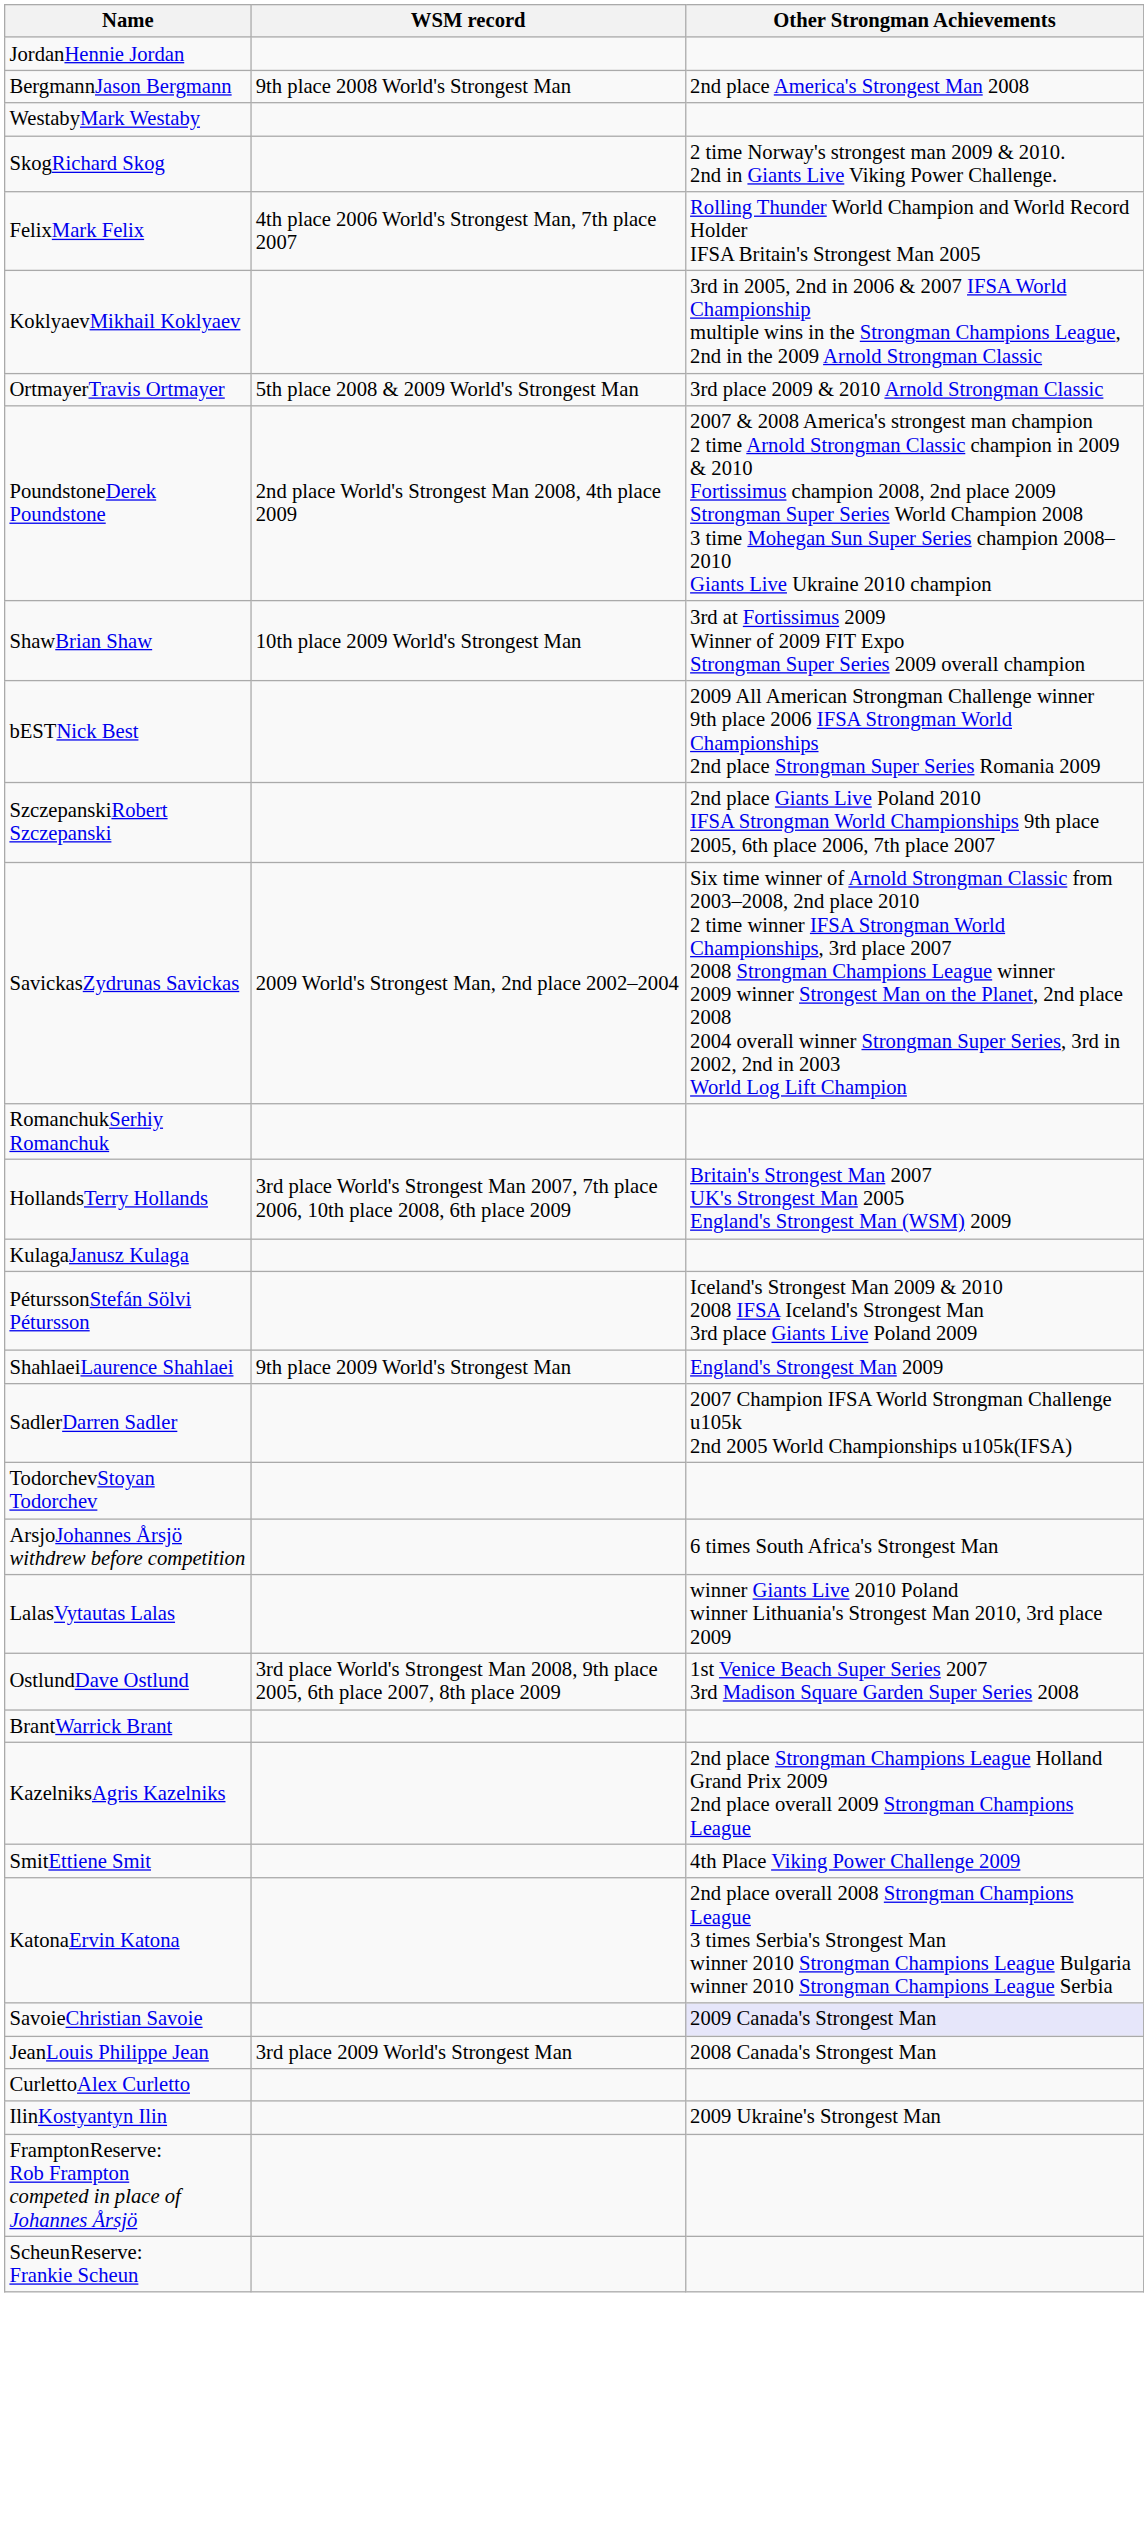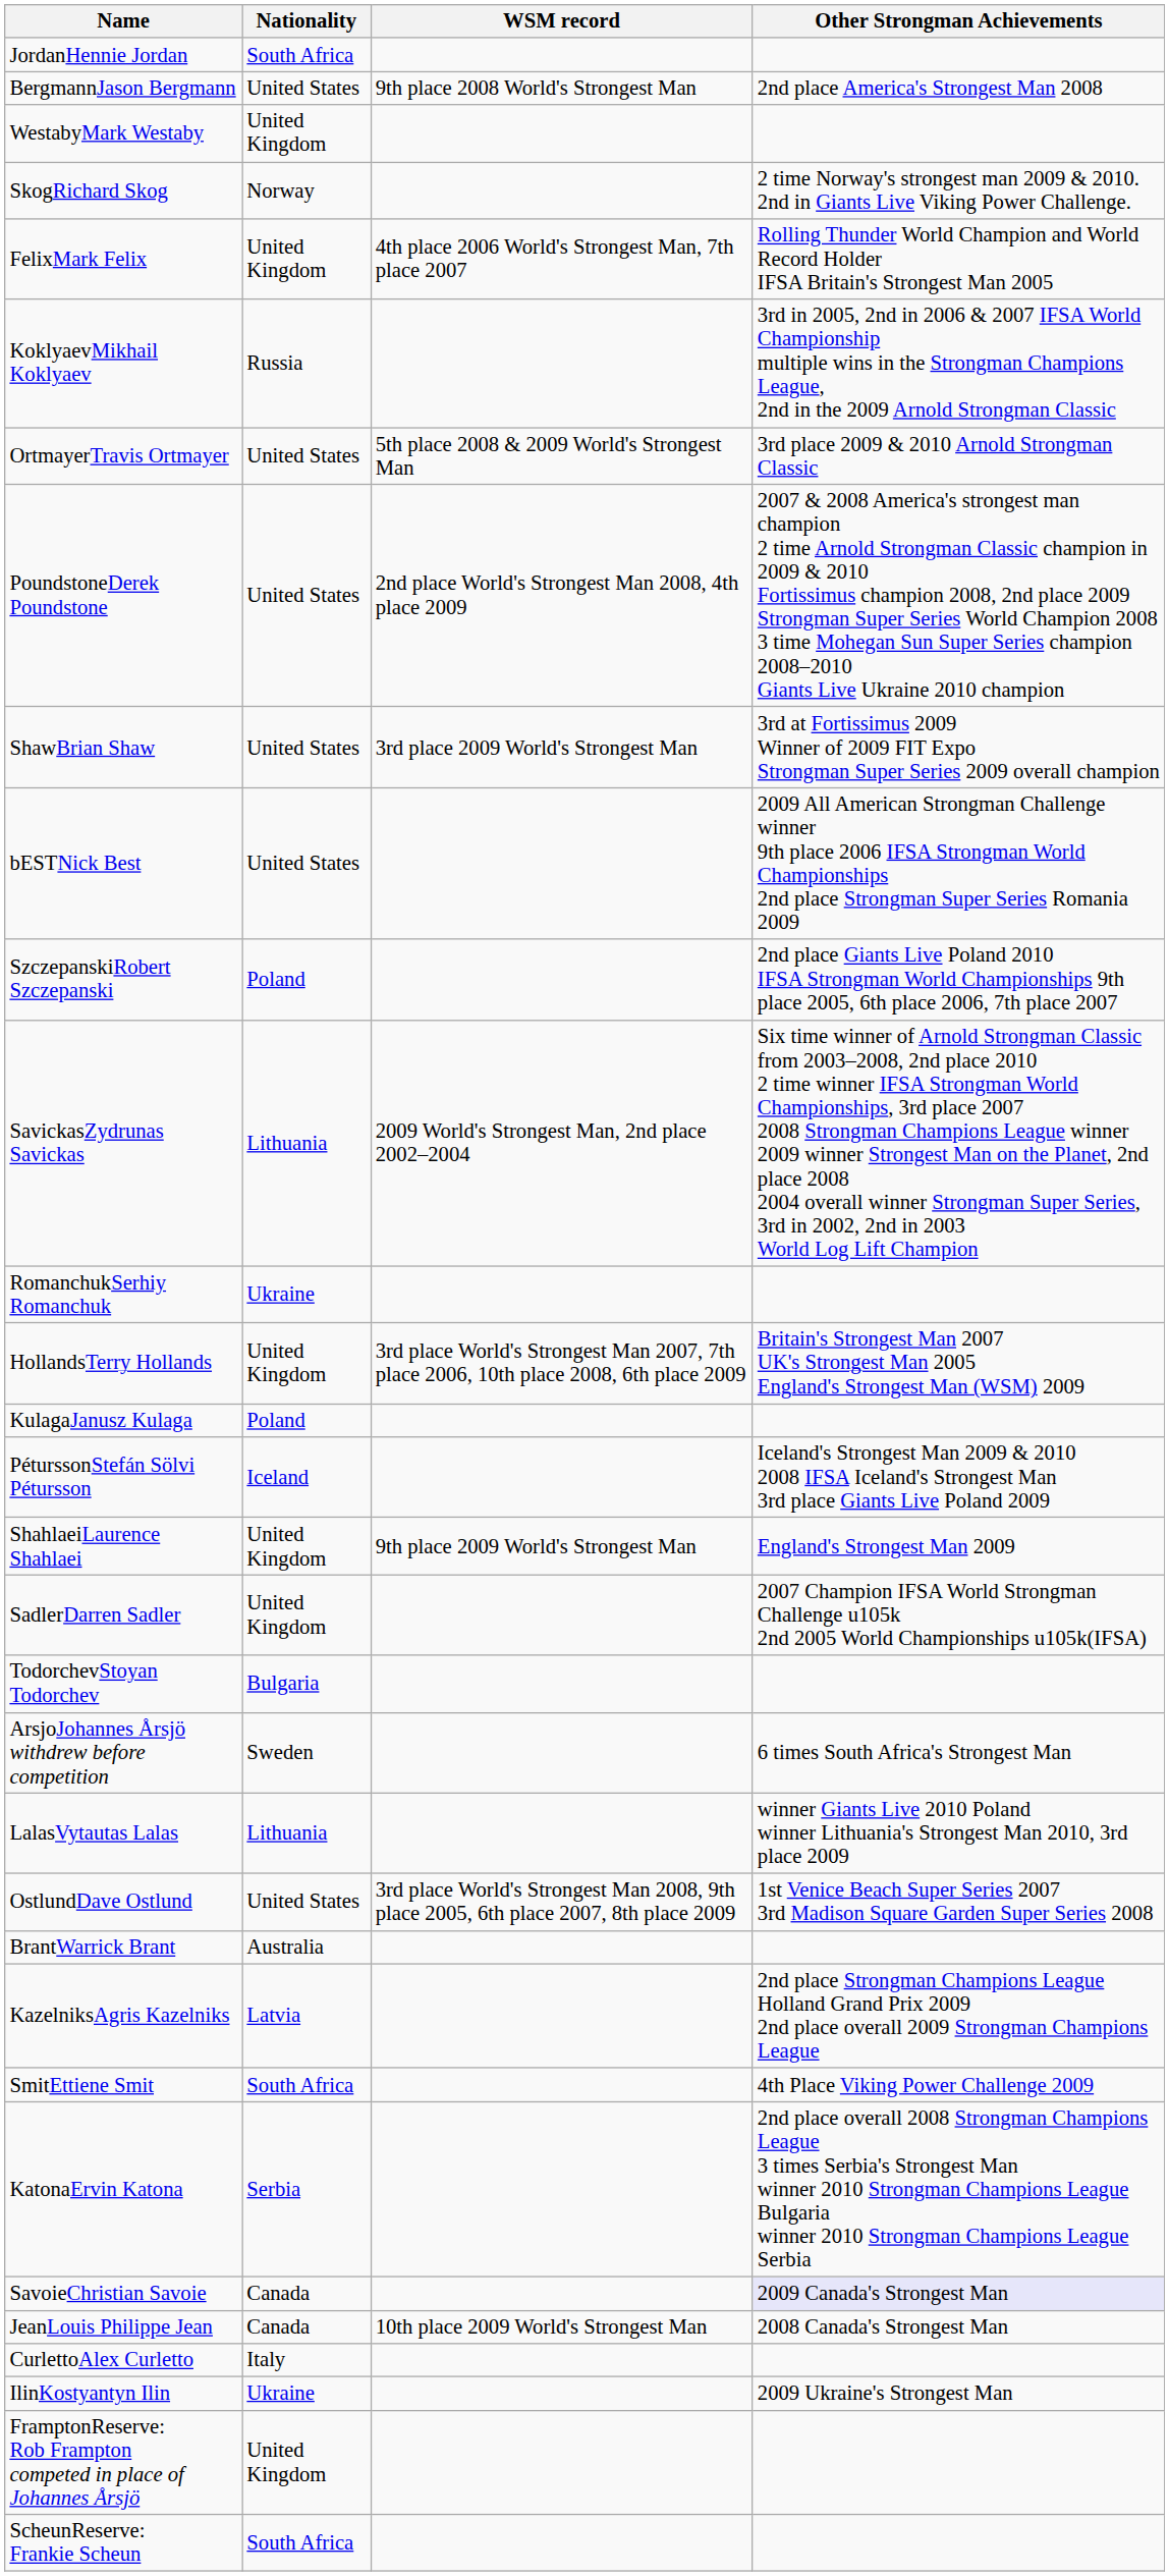 <table class="sortable wikitable" style="margin:auto;">
 <tr>
 <th>Name</th>
+<th>Nationality</th>
 <th>WSM record</th>
 <th>Other Strongman Achievements</th>
 </tr>
 <tr>
 <td><span>Jordan</span><a href='#'>Hennie Jordan</a></td>
+<td> <a href='#'>South Africa</a></td>
 <td></td>
 <td></td>
 </tr>
 <tr>
 <td><span>Bergmann</span><a href='#'>Jason Bergmann</a></td>
+<td> United States</td>
 <td>9th place 2008 World's Strongest Man</td>
 <td>2nd place <a href='#'>America's Strongest Man</a> 2008</td>
 </tr>
 <tr>
 <td><span>Westaby</span><a href='#'>Mark Westaby</a></td>
+<td> United Kingdom</td>
 <td></td>
 <td></td>
 </tr>
 <tr>
 <td><span>Skog</span><a href='#'>Richard Skog</a></td>
+<td> Norway</td>
 <td></td>
 <td>2 time Norway's strongest man 2009 & 2010.<br>2nd in <a href='#'>Giants Live</a> Viking Power Challenge.</td>
 </tr>
 <tr>
 <td><span>Felix</span><a href='#'>Mark Felix</a></td>
+<td> United Kingdom</td>
 <td>4th place 2006 World's Strongest Man, 7th place 2007</td>
 <td><a href='#'>Rolling Thunder</a> World Champion and World Record Holder<br>IFSA Britain's Strongest Man 2005</td>
 </tr>
 <tr>
 <td><span>Koklyaev</span><a href='#'>Mikhail Koklyaev</a></td>
+<td> Russia</td>
 <td></td>
 <td>3rd in 2005, 2nd in 2006 & 2007 <a href='#'>IFSA World Championship</a><br>multiple wins in the <a href='#'>Strongman Champions League</a>, <br> 2nd in the 2009 <a href='#'>Arnold Strongman Classic</a></td>
 </tr>
 <tr>
 <td><span>Ortmayer</span><a href='#'>Travis Ortmayer</a></td>
+<td> United States</td>
 <td>5th place 2008 & 2009 World's Strongest Man</td>
 <td>3rd place 2009 & 2010 <a href='#'>Arnold Strongman Classic</a><br></td>
 </tr>
 <tr>
 <td><span>Poundstone</span><a href='#'>Derek Poundstone</a></td>
+<td> United States</td>
 <td>2nd place World's Strongest Man 2008, 4th place 2009</td>
 <td>2007 & 2008 America's strongest man champion<br>2 time <a href='#'>Arnold Strongman Classic</a> champion in 2009 & 2010<br><a href='#'>Fortissimus</a> champion 2008, 2nd place 2009<br><a href='#'>Strongman Super Series</a> World Champion 2008<br>3 time <a href='#'>Mohegan Sun Super Series</a> champion 2008–2010<br><a href='#'>Giants Live</a> Ukraine 2010 champion</td>
 </tr>
 <tr>
 <td><span>Shaw</span><a href='#'>Brian Shaw</a></td>
-<td>10th place 2009 World's Strongest Man</td>
+<td> United States</td>
+<td>3rd place 2009 World's Strongest Man</td>
 <td>3rd at <a href='#'>Fortissimus</a> 2009<br>Winner of 2009 FIT Expo<br><a href='#'>Strongman Super Series</a> 2009 overall champion</td>
 </tr>
 <tr>
 <td><span>bEST</span><a href='#'>Nick Best</a></td>
+<td> United States</td>
 <td></td>
 <td>2009 All American Strongman Challenge winner<br>9th place 2006 <a href='#'>IFSA Strongman World Championships</a><br>2nd place <a href='#'>Strongman Super Series</a> Romania 2009</td>
 </tr>
 <tr>
 <td><span>Szczepanski</span><a href='#'>Robert Szczepanski</a></td>
+<td> <a href='#'>Poland</a></td>
 <td></td>
 <td>2nd place <a href='#'>Giants Live</a> Poland 2010<br><a href='#'>IFSA Strongman World Championships</a> 9th place 2005, 6th place 2006, 7th place 2007</td>
 </tr>
 <tr>
 <td><span>Savickas</span><a href='#'>Zydrunas Savickas</a></td>
+<td> <a href='#'>Lithuania</a></td>
 <td>2009 World's Strongest Man, 2nd place 2002–2004</td>
 <td>Six time winner of <a href='#'>Arnold Strongman Classic</a> from 2003–2008, 2nd place 2010<br>2 time winner <a href='#'>IFSA Strongman World Championships</a>, 3rd place 2007<br>2008 <a href='#'>Strongman Champions League</a> winner<br>2009 winner <a href='#'>Strongest Man on the Planet</a>, 2nd place 2008<br>2004 overall winner <a href='#'>Strongman Super Series</a>, 3rd in 2002, 2nd in 2003<br><a href='#'>World Log Lift Champion</a><br></td>
 </tr>
 <tr>
 <td><span>Romanchuk</span><a href='#'>Serhiy Romanchuk</a></td>
+<td> <a href='#'>Ukraine</a></td>
 <td></td>
 <td></td>
 </tr>
 <tr>
 <td><span>Hollands</span><a href='#'>Terry Hollands</a></td>
+<td> United Kingdom</td>
 <td>3rd place World's Strongest Man 2007, 7th place 2006, 10th place 2008, 6th place 2009</td>
 <td><a href='#'>Britain's Strongest Man</a> 2007<br><a href='#'>UK's Strongest Man</a> 2005<br><a href='#'>England's Strongest Man (WSM)</a> 2009</td>
 </tr>
 <tr>
 <td><span>Kulaga</span><a href='#'>Janusz Kulaga</a></td>
+<td> <a href='#'>Poland</a></td>
 <td></td>
 <td></td>
 </tr>
 <tr>
 <td><span>Pétursson</span><a href='#'>Stefán Sölvi Pétursson</a></td>
+<td> <a href='#'>Iceland</a></td>
 <td></td>
 <td>Iceland's Strongest Man 2009 & 2010<br>2008 <a href='#'>IFSA</a> Iceland's Strongest Man<br>3rd place <a href='#'>Giants Live</a> Poland 2009</td>
 </tr>
 <tr>
 <td><span>Shahlaei</span><a href='#'>Laurence Shahlaei</a></td>
+<td> United Kingdom</td>
 <td>9th place 2009 World's Strongest Man</td>
 <td><a href='#'>England's Strongest Man</a> 2009</td>
 </tr>
 <tr>
 <td><span>Sadler</span><a href='#'>Darren Sadler</a></td>
+<td> United Kingdom</td>
 <td></td>
 <td>2007 Champion IFSA World Strongman Challenge u105k<br>2nd 2005 World Championships u105k(IFSA)</td>
 </tr>
 <tr>
 <td><span>Todorchev</span><a href='#'>Stoyan Todorchev</a></td>
+<td> <a href='#'>Bulgaria</a></td>
 <td></td>
 <td></td>
 </tr>
 <tr>
 <td><span>Arsjo</span><a href='#'>Johannes Årsjö</a><br><em>withdrew before competition</em></td>
+<td> Sweden</td>
 <td></td>
 <td>6 times South Africa's Strongest Man</td>
 </tr>
 <tr>
 <td><span>Lalas</span><a href='#'>Vytautas Lalas</a></td>
+<td> <a href='#'>Lithuania</a></td>
 <td></td>
 <td>winner <a href='#'>Giants Live</a> 2010 Poland<br>winner Lithuania's Strongest Man 2010, 3rd place 2009</td>
 </tr>
 <tr>
 <td><span>Ostlund</span><a href='#'>Dave Ostlund</a></td>
+<td> United States</td>
 <td>3rd place World's Strongest Man 2008, 9th place 2005, 6th place 2007, 8th place 2009</td>
 <td>1st <a href='#'>Venice Beach Super Series</a> 2007<br>3rd <a href='#'>Madison Square Garden Super Series</a> 2008</td>
 </tr>
 <tr>
 <td><span>Brant</span><a href='#'>Warrick Brant</a></td>
+<td> Australia</td>
 <td></td>
 <td></td>
 </tr>
 <tr>
 <td><span>Kazelniks</span><a href='#'>Agris Kazelniks</a></td>
+<td> <a href='#'>Latvia</a></td>
 <td></td>
 <td>2nd place <a href='#'>Strongman Champions League</a> Holland Grand Prix 2009<br>2nd place overall 2009 <a href='#'>Strongman Champions League</a></td>
 </tr>
 <tr>
 <td><span>Smit</span><a href='#'>Ettiene Smit</a></td>
+<td> <a href='#'>South Africa</a></td>
 <td></td>
 <td>4th Place <a href='#'>Viking Power Challenge 2009</a></td>
 </tr>
 <tr>
 <td><span>Katona</span><a href='#'>Ervin Katona</a></td>
+<td> <a href='#'>Serbia</a></td>
 <td></td>
 <td>2nd place overall 2008 <a href='#'>Strongman Champions League</a><br>3 times Serbia's Strongest Man<br>winner 2010 <a href='#'>Strongman Champions League</a> Bulgaria<br>winner 2010 <a href='#'>Strongman Champions League</a> Serbia<br></td>
 </tr>
 <tr>
 <td><span>Savoie</span><a href='#'>Christian Savoie</a></td>
+<td> Canada</td>
 <td></td>
 <td style="background: lavender;">2009 Canada's Strongest Man</td>
 </tr>
 <tr>
 <td><span>Jean</span><a href='#'>Louis Philippe Jean</a></td>
-<td>3rd place 2009 World's Strongest Man</td>
+<td> Canada</td>
+<td>10th place 2009 World's Strongest Man</td>
 <td>2008 Canada's Strongest Man</td>
 </tr>
 <tr>
 <td><span>Curletto</span><a href='#'>Alex Curletto</a></td>
+<td> Italy</td>
 <td></td>
 <td></td>
 </tr>
 <tr>
 <td><span>Ilin</span><a href='#'>Kostyantyn Ilin</a></td>
+<td> <a href='#'>Ukraine</a></td>
 <td></td>
 <td>2009 Ukraine's Strongest Man</td>
 </tr>
 <tr>
 <td><span>Frampton</span>Reserve:<br><a href='#'>Rob Frampton</a><br><em>competed in place of <a href='#'>Johannes Årsjö</a></em></td>
+<td> United Kingdom</td>
 <td></td>
 <td></td>
 </tr>
 <tr>
 <td><span>Scheun</span>Reserve:<br><a href='#'>Frankie Scheun</a></td>
+<td> <a href='#'>South Africa</a></td>
 <td></td>
 <td></td>
 </tr>
 </table>
